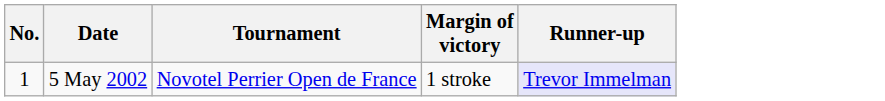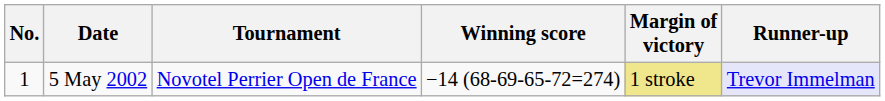 <table class="wikitable" style="font-size:95%;">
 <tr>
 <th>No.</th>
 <th>Date</th>
 <th>Tournament</th>
+<th>Winning score</th>
 <th>Margin of<br>victory</th>
 <th>Runner-up</th>
 </tr>
 <tr>
 <td align=center>1</td>
 <td align=right>5 May <a href='#'>2002</a></td>
 <td><a href='#'>Novotel Perrier Open de France</a></td>
-<td>1 stroke</td>
+<td>−14 (68-69-65-72=274)</td>
+<td style="background: khaki;">1 stroke</td>
 <td style="background: lavender;"> <a href='#'>Trevor Immelman</a></td>
 </tr>
 </table>
